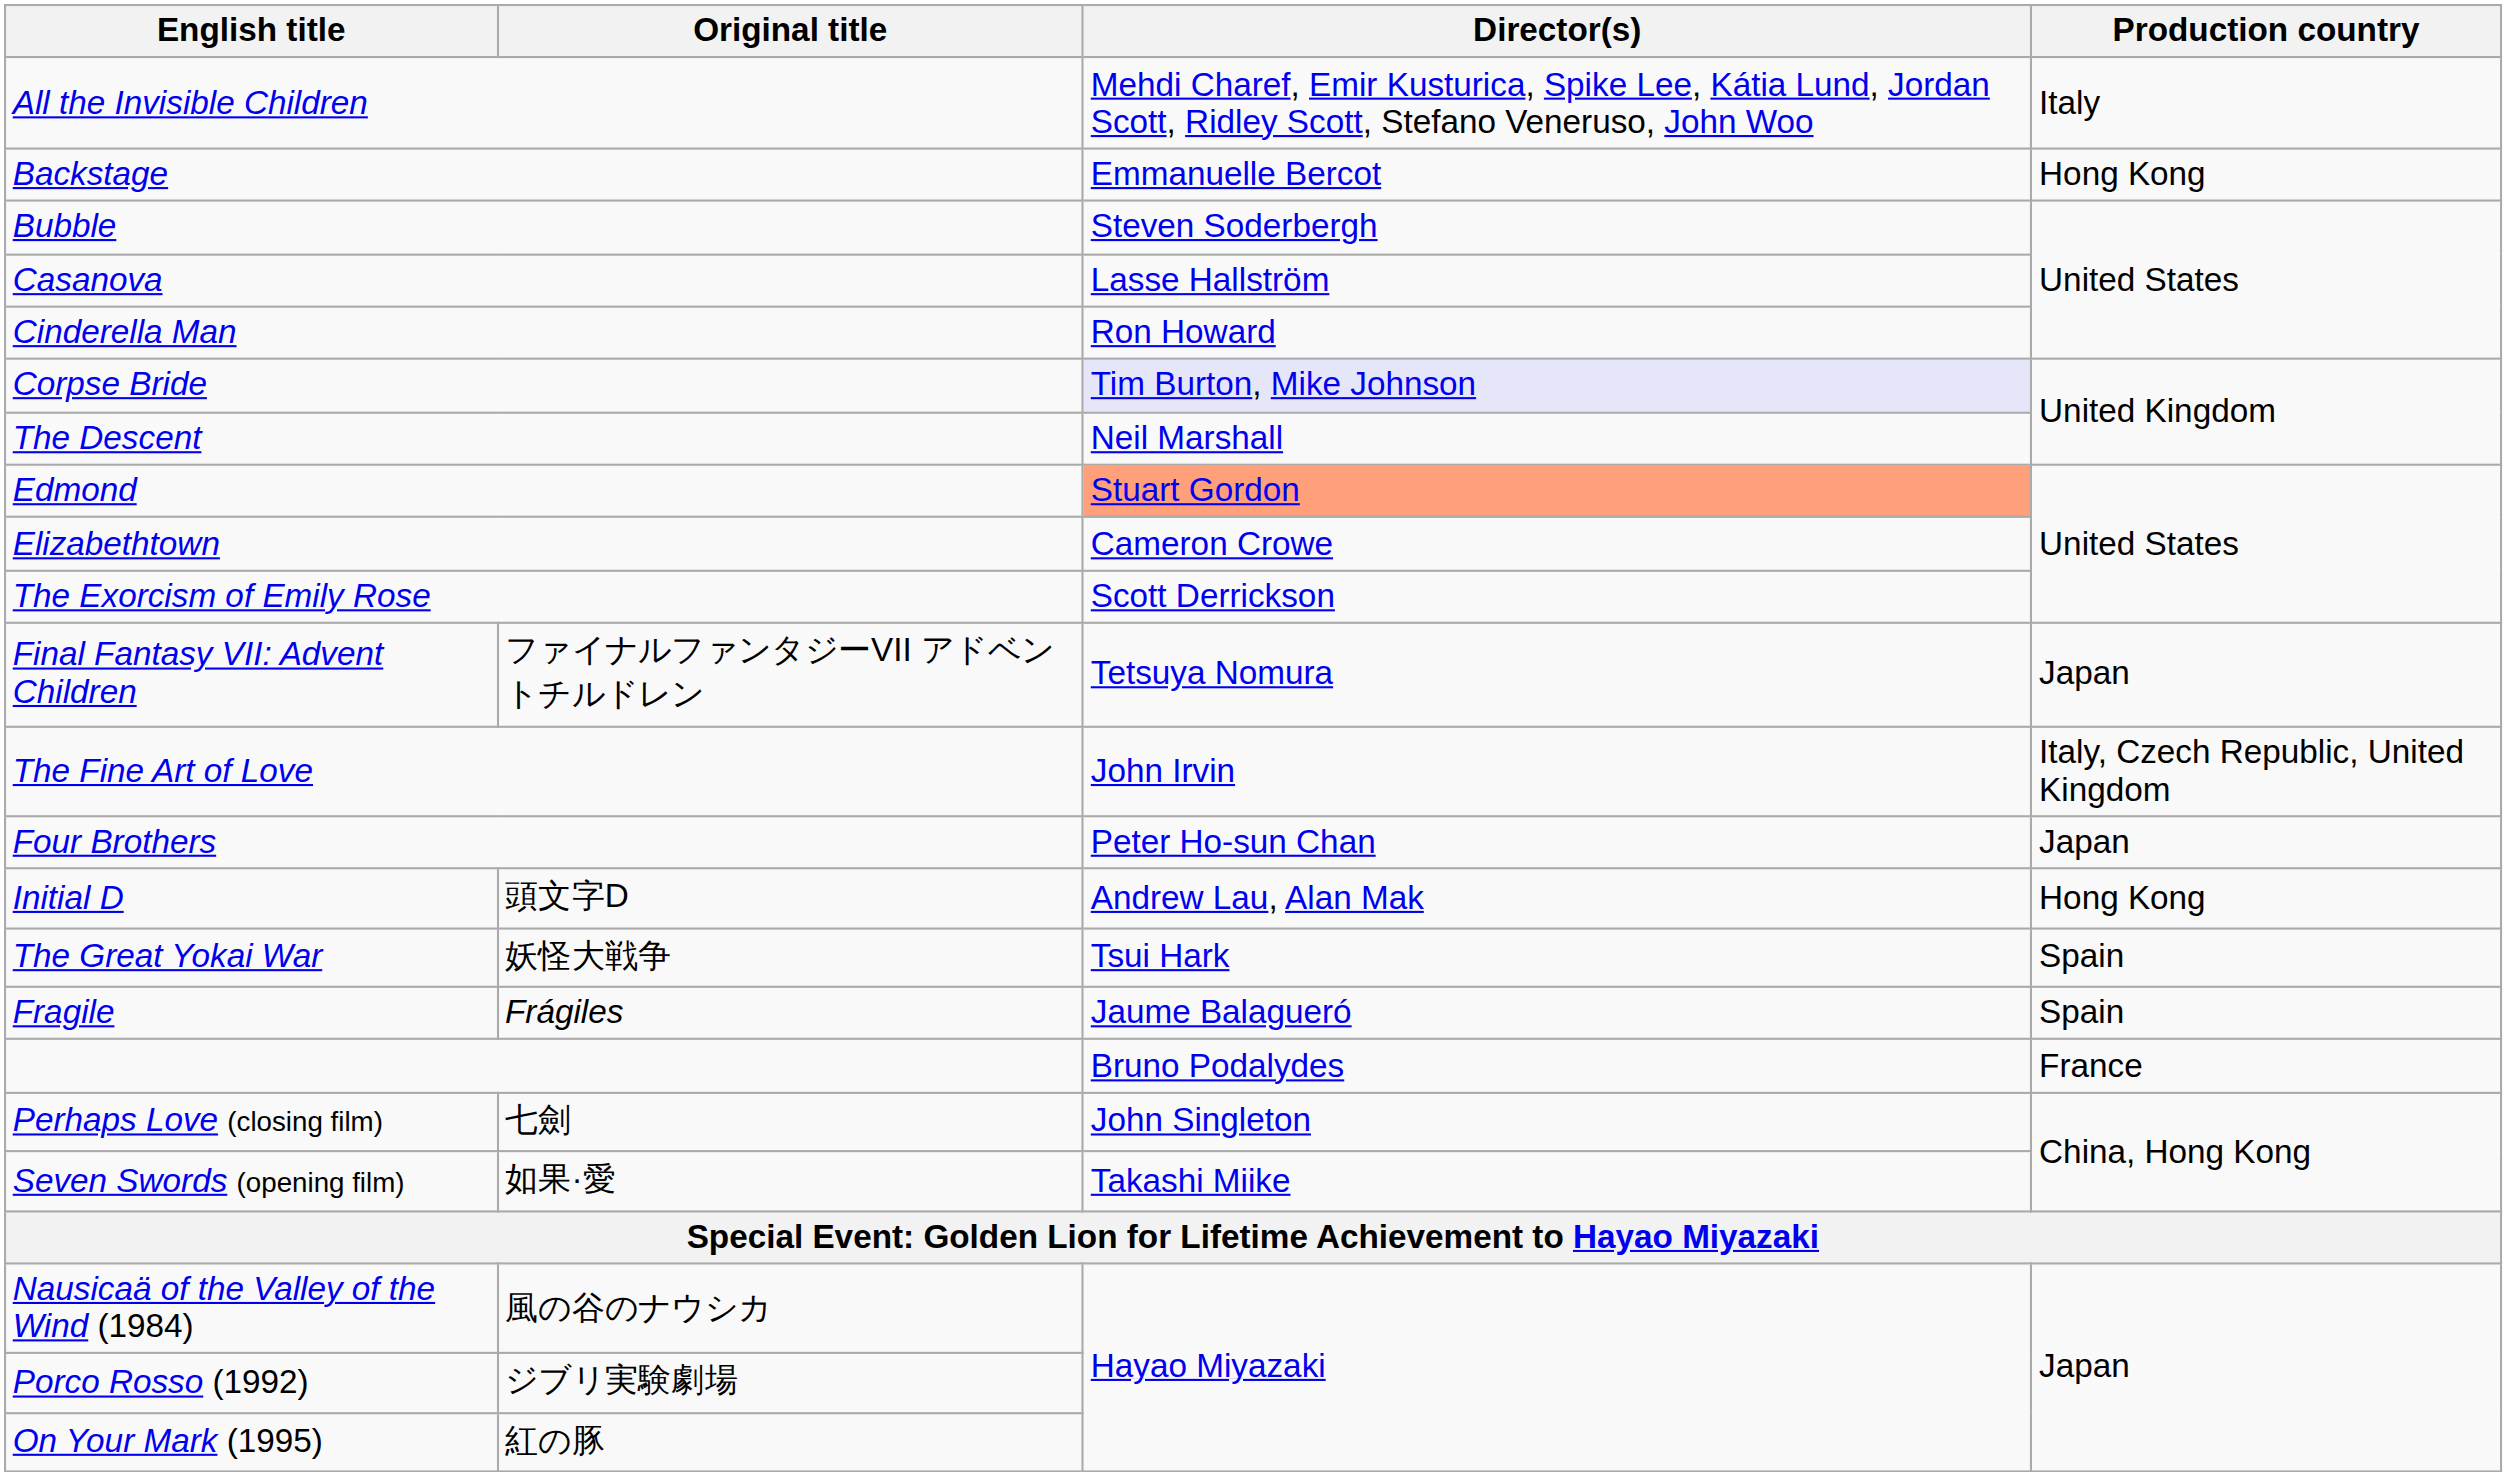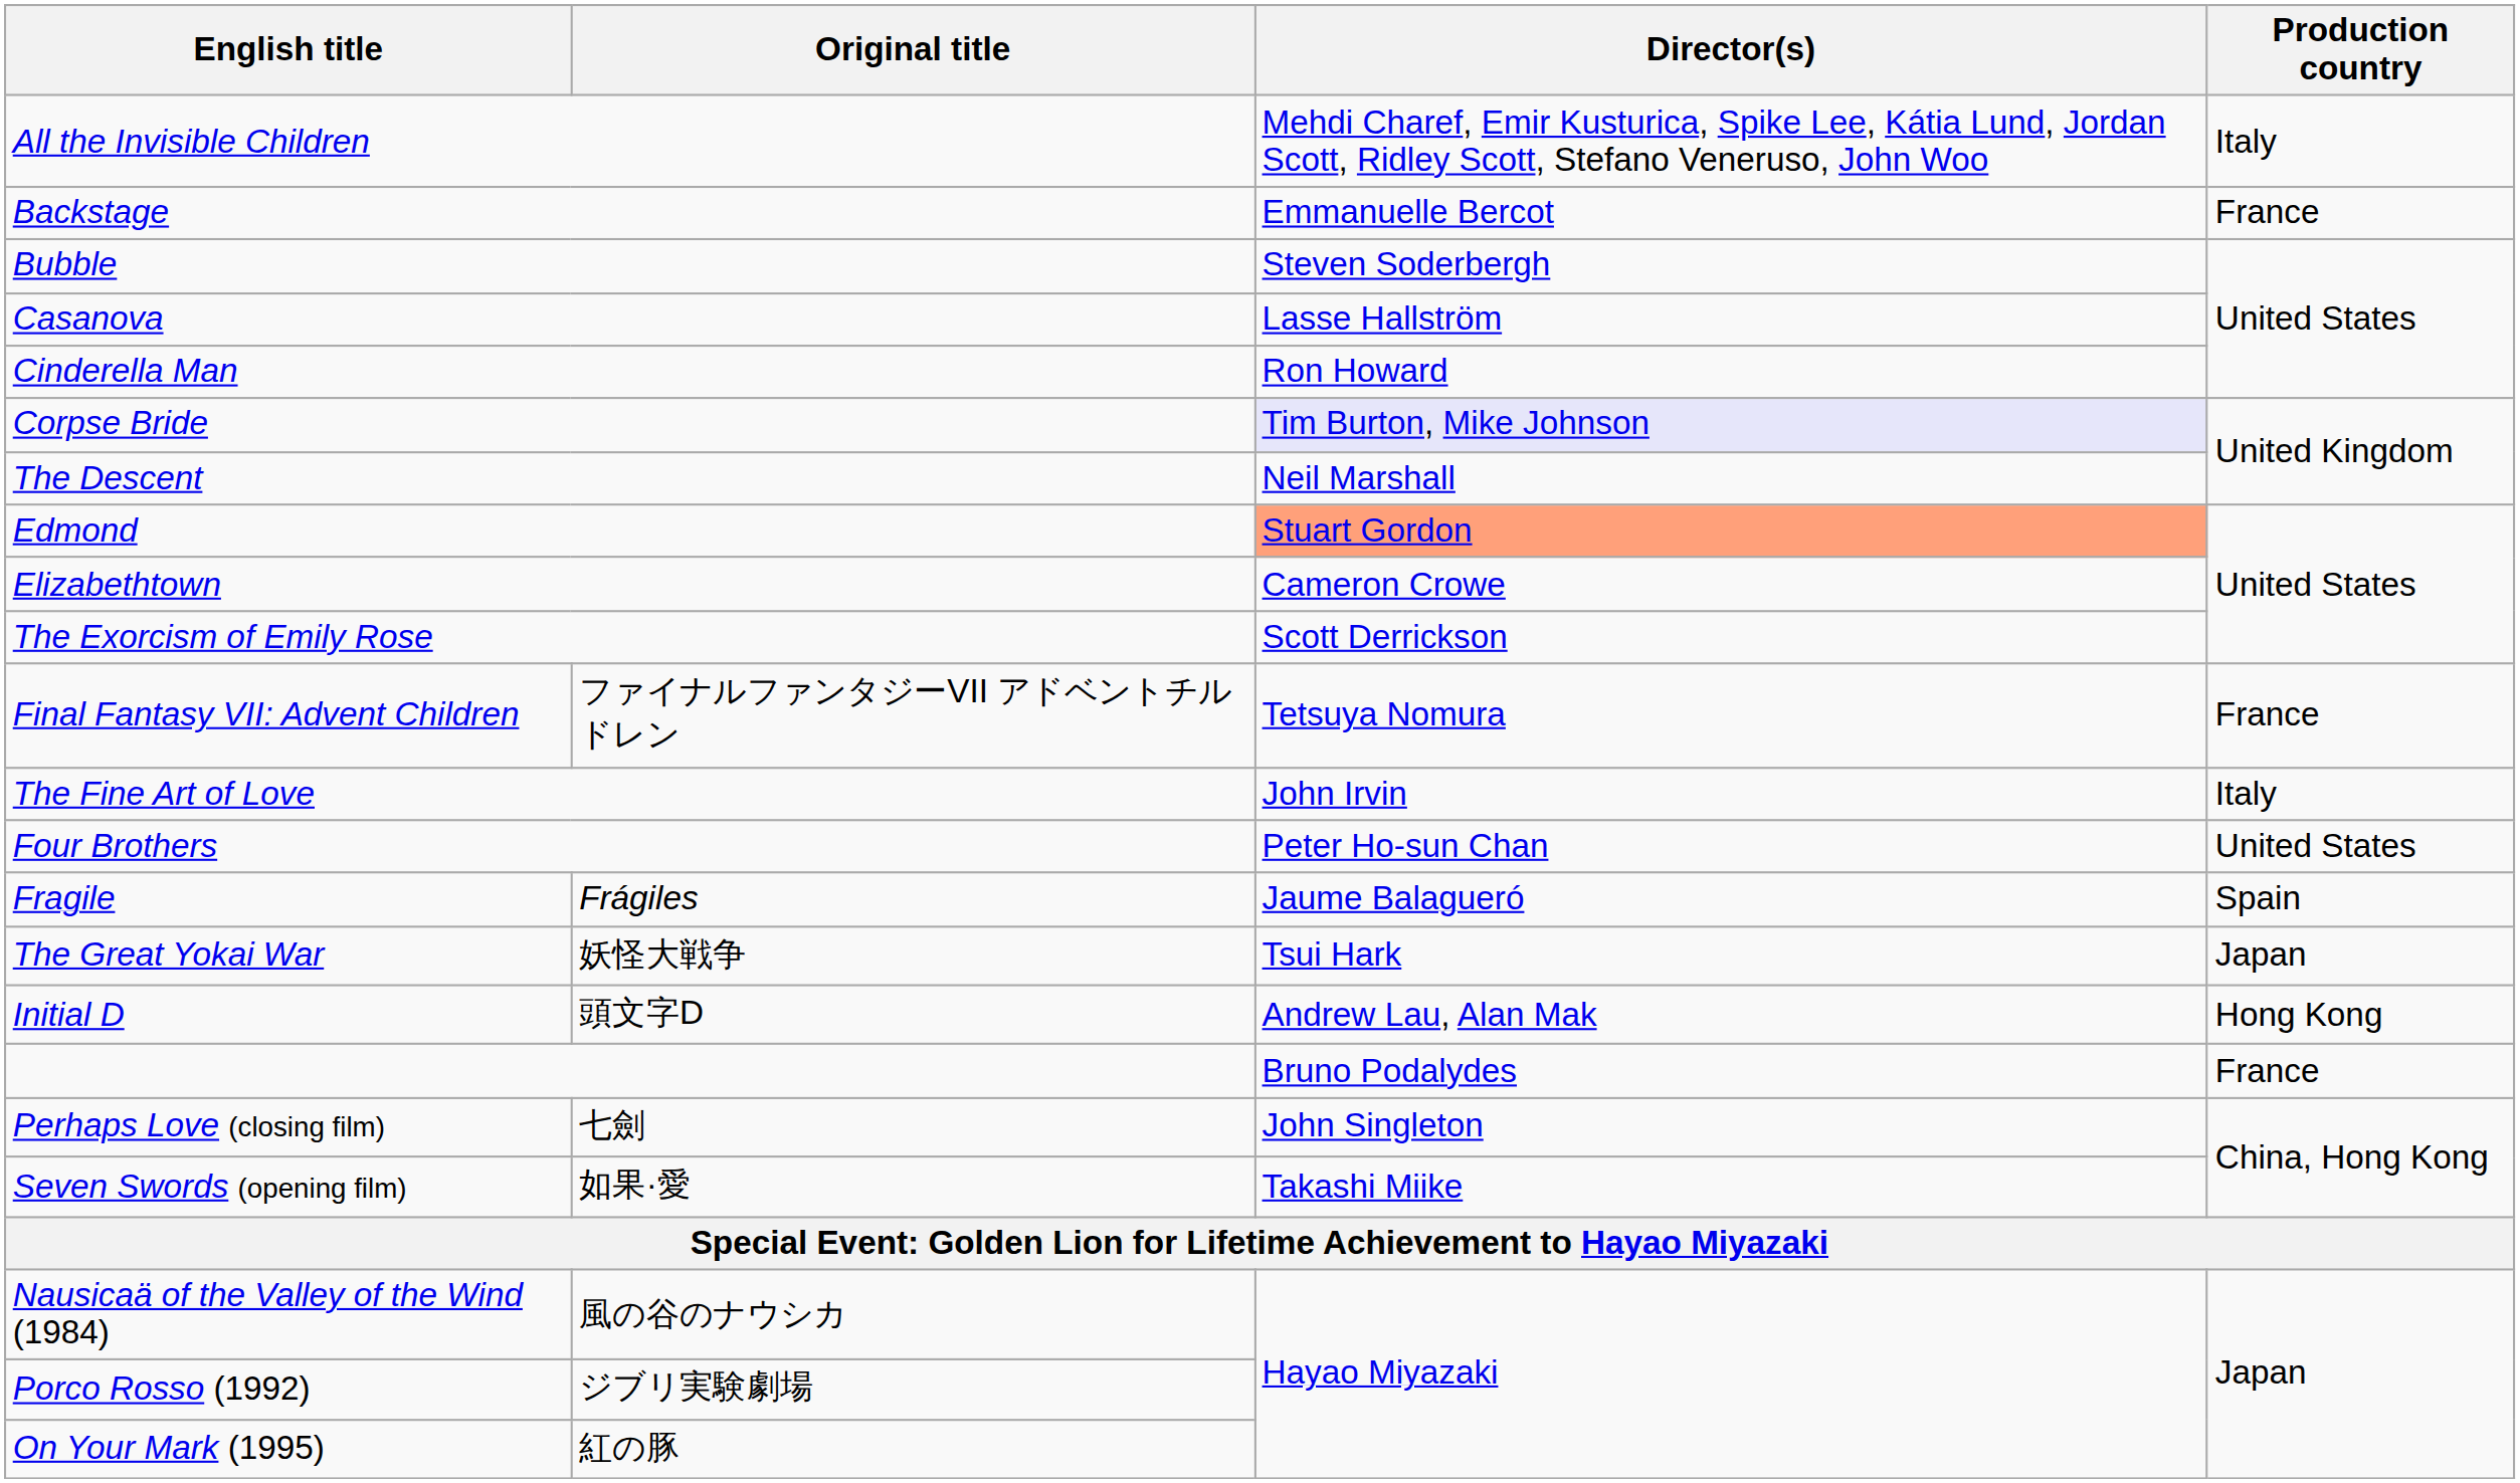 <table class="wikitable" style="width:95%; margin-bottom:0px">
 <tr>
 <th>English title</th>
 <th>Original title</th>
 <th width="38%">Director(s)</th>
 <th>Production country</th>
 </tr>
 <tr>
 <td colspan=2><em><a href='#'>All the Invisible Children</a></em></td>
 <td data-sort-value="Charef"><a href='#'>Mehdi Charef</a>, <a href='#'>Emir Kusturica</a>, <a href='#'>Spike Lee</a>, <a href='#'>Kátia Lund</a>, <a href='#'>Jordan Scott</a>, <a href='#'>Ridley Scott</a>, Stefano Veneruso, <a href='#'>John Woo</a></td>
 <td>Italy</td>
 </tr>
 <tr>
 <td colspan=2><em><a href='#'>Backstage</a></em></td>
 <td data-sort-value="Bercot"><a href='#'>Emmanuelle Bercot</a></td>
-<td>Hong Kong</td>
+<td>France</td>
 </tr>
 <tr>
 <td colspan=2><em><a href='#'>Bubble</a></em></td>
 <td data-sort-value="Soderbergh"><a href='#'>Steven Soderbergh</a></td>
 <td rowspan="3">United States</td>
 </tr>
 <tr>
 <td colspan=2><em><a href='#'>Casanova</a></em></td>
 <td data-sort-value="Hallström"><a href='#'>Lasse Hallström</a></td>
 </tr>
 <tr>
 <td colspan=2><em><a href='#'>Cinderella Man</a></em></td>
 <td data-sort-value="Howard"><a href='#'>Ron Howard</a></td>
 </tr>
 <tr>
 <td colspan=2><em><a href='#'>Corpse Bride</a></em></td>
 <td data-sort-value="Burton" style="background: lavender;"><a href='#'>Tim Burton</a>, <a href='#'>Mike Johnson</a></td>
 <td rowspan="2">United Kingdom</td>
 </tr>
 <tr>
 <td colspan=2 data-sort-value="Descent"><em><a href='#'>The Descent</a></em></td>
 <td data-sort-value="Marshall"><a href='#'>Neil Marshall</a></td>
 </tr>
 <tr>
 <td colspan=2><em><a href='#'>Edmond</a></em></td>
 <td data-sort-value="Gordon" style="background: lightsalmon;"><a href='#'>Stuart Gordon</a></td>
 <td rowspan="3">United States</td>
 </tr>
 <tr>
 <td colspan=2><em><a href='#'>Elizabethtown</a></em></td>
 <td data-sort-value="Crowe"><a href='#'>Cameron Crowe</a></td>
 </tr>
 <tr>
 <td colspan=2 data-sort-value="Exorcism"><em><a href='#'>The Exorcism of Emily Rose</a></em></td>
 <td data-sort-value="Derrickson"><a href='#'>Scott Derrickson</a></td>
 </tr>
 <tr>
 <td><em><a href='#'>Final Fantasy VII: Advent Children</a></em></td>
 <td>ファイナルファンタジーVII アドベントチルドレン</td>
 <td data-sort-value="Nomura"><a href='#'>Tetsuya Nomura</a></td>
-<td>Japan</td>
+<td>France</td>
 </tr>
 <tr>
 <td colspan=2 data-sort-value="Fine"><em><a href='#'>The Fine Art of Love</a></em></td>
 <td data-sort-value="Irvin"><a href='#'>John Irvin</a></td>
-<td>Italy, Czech Republic, United Kingdom</td>
+<td>Italy</td>
 </tr>
 <tr>
 <td colspan=2><em><a href='#'>Four Brothers</a></em></td>
 <td data-sort-value="Chan"><a href='#'>Peter Ho-sun Chan</a></td>
+<td>United States</td>
+</tr>
+<tr>
+<td><em><a href='#'>Fragile</a></em></td>
+<td><em>Frágiles</em></td>
+<td data-sort-value="Balagueró"><a href='#'>Jaume Balagueró</a></td>
+<td>Spain</td>
+</tr>
+<tr>
+<td data-sort-value="Great"><em><a href='#'>The Great Yokai War</a></em></td>
+<td>妖怪大戦争</td>
+<td><a href='#'>Tsui Hark</a></td>
 <td>Japan</td>
 </tr>
 <tr>
 <td><em><a href='#'>Initial D</a></em></td>
 <td>頭文字D</td>
 <td data-sort-value="Lau"><a href='#'>Andrew Lau</a>, <a href='#'>Alan Mak</a></td>
 <td>Hong Kong</td>
-</tr>
-<tr>
-<td data-sort-value="Great"><em><a href='#'>The Great Yokai War</a></em></td>
-<td>妖怪大戦争</td>
-<td><a href='#'>Tsui Hark</a></td>
-<td>Spain</td>
-</tr>
-<tr>
-<td><em><a href='#'>Fragile</a></em></td>
-<td><em>Frágiles</em></td>
-<td data-sort-value="Balagueró"><a href='#'>Jaume Balagueró</a></td>
-<td>Spain</td>
 </tr>
 <tr>
 <td colspan="2"><em></em></td>
 <td><a href='#'>Bruno Podalydes</a></td>
 <td>France</td>
 </tr>
 <tr>
 <td><em><a href='#'>Perhaps Love</a></em> <small>(closing film)</small></td>
 <td>七劍</td>
 <td data-sort-value="Singleton"><a href='#'>John Singleton</a></td>
 <td rowspan="2">China, Hong Kong</td>
 </tr>
 <tr>
 <td><em><a href='#'>Seven Swords</a></em> <small>(opening film)</small></td>
 <td>如果·愛</td>
 <td data-sort-value="Miike"><a href='#'>Takashi Miike</a></td>
 </tr>
 <tr>
 <th colspan="4">Special Event: Golden Lion for Lifetime Achievement to <a href='#'>Hayao Miyazaki</a></th>
 </tr>
 <tr>
 <td><em><a href='#'>Nausicaä of the Valley of the Wind</a></em> (1984)</td>
 <td>風の谷のナウシカ</td>
 <td rowspan="3"><a href='#'>Hayao Miyazaki</a></td>
 <td rowspan="3">Japan</td>
 </tr>
 <tr>
 <td><em><a href='#'>Porco Rosso</a></em> (1992)</td>
 <td>ジブリ実験劇場</td>
 </tr>
 <tr>
 <td><em><a href='#'>On Your Mark</a></em> (1995)</td>
 <td>紅の豚</td>
 </tr>
 </table>
